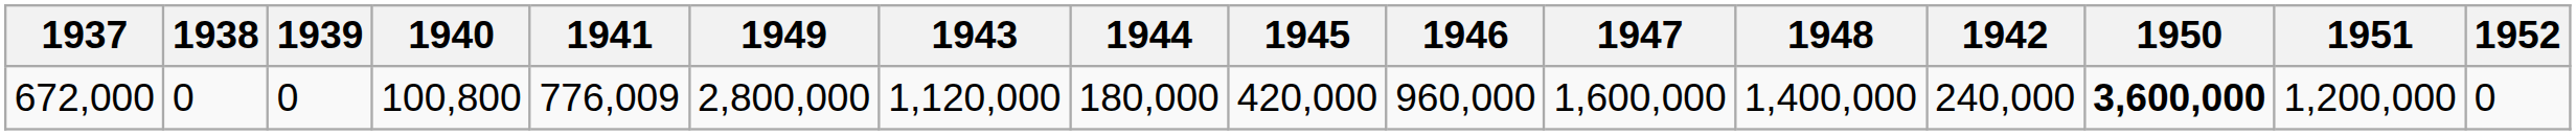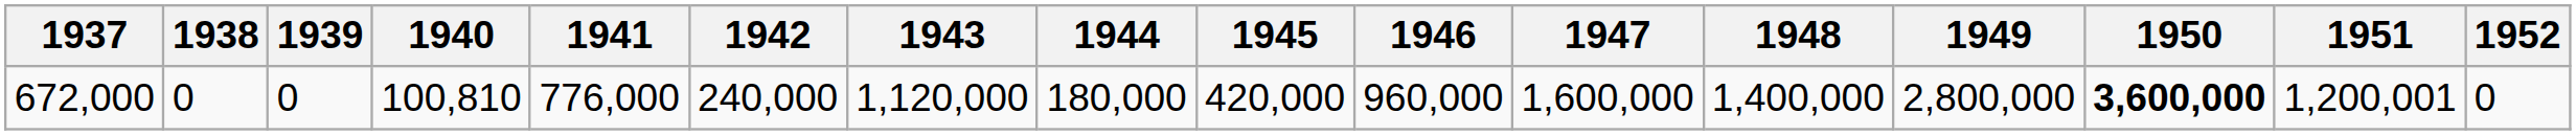 <table class="wikitable mw-collapsible">
 <tr>
 <th>1937</th>
 <th>1938</th>
 <th>1939</th>
 <th>1940</th>
 <th>1941</th>
-<th>1949</th>
+<th>1942</th>
 <th>1943</th>
 <th>1944</th>
 <th>1945</th>
 <th>1946</th>
 <th>1947</th>
 <th>1948</th>
-<th>1942</th>
+<th>1949</th>
 <th>1950</th>
 <th>1951</th>
 <th>1952</th>
 </tr>
 <tr>
 <td>672,000</td>
 <td>0</td>
 <td>0</td>
-<td>100,800</td>
-<td>776,009</td>
-<td>2,800,000</td>
+<td>100,810</td>
+<td>776,000</td>
+<td>240,000</td>
 <td>1,120,000</td>
 <td>180,000</td>
 <td>420,000</td>
 <td>960,000</td>
 <td>1,600,000</td>
 <td>1,400,000</td>
-<td>240,000</td>
+<td>2,800,000</td>
 <td><strong>3,600,000</strong></td>
-<td>1,200,000</td>
+<td>1,200,001</td>
 <td>0</td>
 </tr>
 </table>
